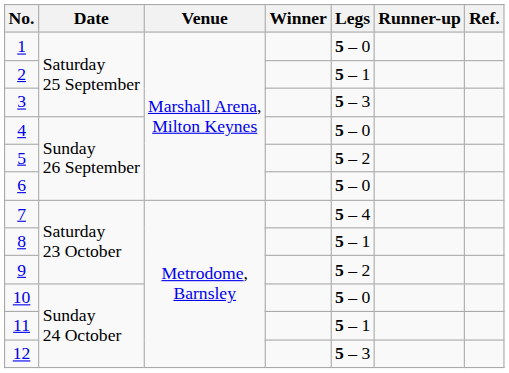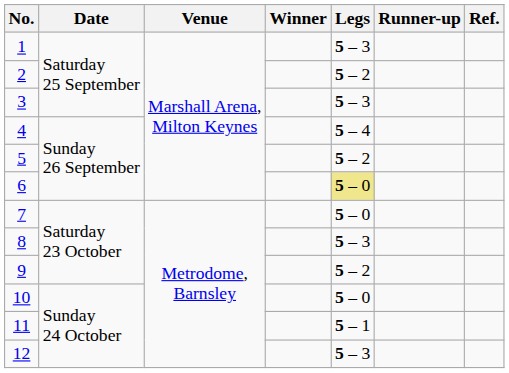 <table class="wikitable">
 <tr>
 <th>No.</th>
 <th>Date</th>
 <th>Venue</th>
 <th>Winner</th>
 <th>Legs</th>
 <th>Runner-up</th>
 <th>Ref.</th>
 </tr>
 <tr>
 <td align=center><a href='#'>1</a></td>
 <td align=left rowspan="3">Saturday<br> 25 September</td>
 <td align="center" rowspan="6"><a href='#'>Marshall Arena</a>,<br>  <a href='#'>Milton Keynes</a></td>
 <td align="right"></td>
-<td align="center"><strong>5</strong> – 0</td>
+<td align="center"><strong>5</strong> – 3</td>
 <td></td>
 <td align="center"></td>
 </tr>
 <tr>
 <td align=center><a href='#'>2</a></td>
 <td align="right"></td>
-<td align="center"><strong>5</strong> – 1</td>
+<td align="center"><strong>5</strong> – 2</td>
 <td></td>
 <td align="center"></td>
 </tr>
 <tr>
 <td align=center><a href='#'>3</a></td>
 <td align="right"></td>
 <td align="center"><strong>5</strong> – 3</td>
 <td></td>
 <td align="center"></td>
 </tr>
 <tr>
 <td align=center><a href='#'>4</a></td>
 <td align=left rowspan="3">Sunday<br> 26 September</td>
 <td align="right"></td>
-<td align="center"><strong>5</strong> – 0</td>
+<td align="center"><strong>5</strong> – 4</td>
 <td></td>
 <td align="center"></td>
 </tr>
 <tr>
 <td align=center><a href='#'>5</a></td>
 <td align="right"></td>
 <td align="center"><strong>5</strong> – 2</td>
 <td></td>
 <td align="center"></td>
 </tr>
 <tr>
 <td align=center><a href='#'>6</a></td>
 <td align="right"></td>
-<td align="center"><strong>5</strong> – 0</td>
+<td align="center" style="background: khaki;"><strong>5</strong> – 0</td>
 <td></td>
 <td align="center"></td>
 </tr>
 <tr>
 <td align=center><a href='#'>7</a></td>
 <td align=left rowspan="3">Saturday<br> 23 October</td>
 <td align="center" rowspan="6"><a href='#'>Metrodome</a>,<br>  <a href='#'>Barnsley</a></td>
 <td align="right"></td>
-<td align="center"><strong>5</strong> – 4</td>
+<td align="center"><strong>5</strong> – 0</td>
 <td></td>
 <td align="center"></td>
 </tr>
 <tr>
 <td align=center><a href='#'>8</a></td>
 <td align="right"></td>
-<td align="center"><strong>5</strong> – 1</td>
+<td align="center"><strong>5</strong> – 3</td>
 <td></td>
 <td align="center"></td>
 </tr>
 <tr>
 <td align=center><a href='#'>9</a></td>
 <td align="right"></td>
 <td align="center"><strong>5</strong> – 2</td>
 <td></td>
 <td align="center"></td>
 </tr>
 <tr>
 <td align=center><a href='#'>10</a></td>
 <td align=left rowspan="3">Sunday<br> 24 October</td>
 <td align="right"></td>
 <td align="center"><strong>5</strong> – 0</td>
 <td></td>
 <td align="center"></td>
 </tr>
 <tr>
 <td align=center><a href='#'>11</a></td>
 <td align="right"></td>
 <td align="center"><strong>5</strong> – 1</td>
 <td></td>
 <td align="center"></td>
 </tr>
 <tr>
 <td align=center><a href='#'>12</a></td>
 <td align="right"></td>
 <td align="center"><strong>5</strong> – 3</td>
 <td></td>
 <td align="center"></td>
 </tr>
 </table>
